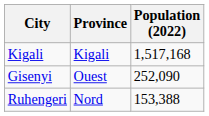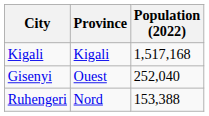 <table class="wikitable sortable sticky-header col3right">
 <tr>
 <th>City</th>
 <th>Province</th>
 <th>Population<br>(2022)</th>
 </tr>
 <tr>
 <td><a href='#'>Kigali</a></td>
 <td><a href='#'>Kigali</a></td>
 <td>1,517,168</td>
 </tr>
 <tr>
 <td><a href='#'>Gisenyi</a></td>
 <td><a href='#'>Ouest</a></td>
-<td>252,090</td>
+<td>252,040</td>
 </tr>
 <tr>
 <td><a href='#'>Ruhengeri</a></td>
 <td><a href='#'>Nord</a></td>
 <td>153,388</td>
 </tr>
 </table>
